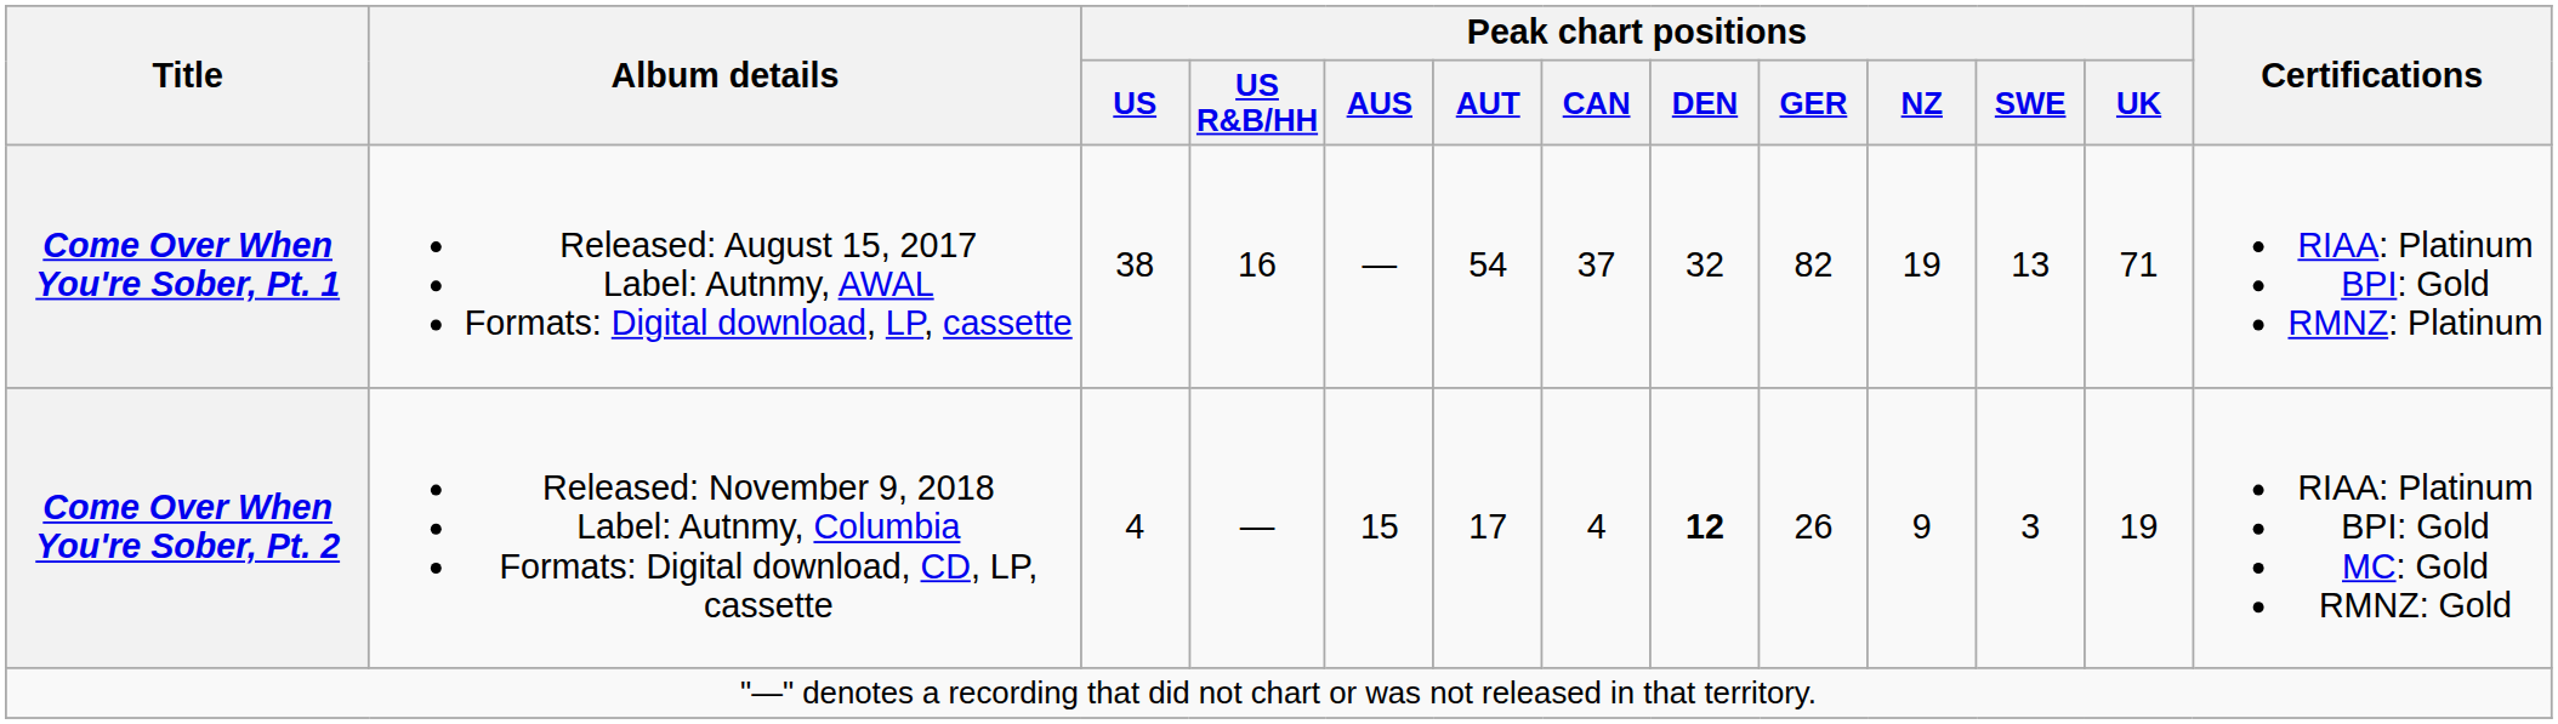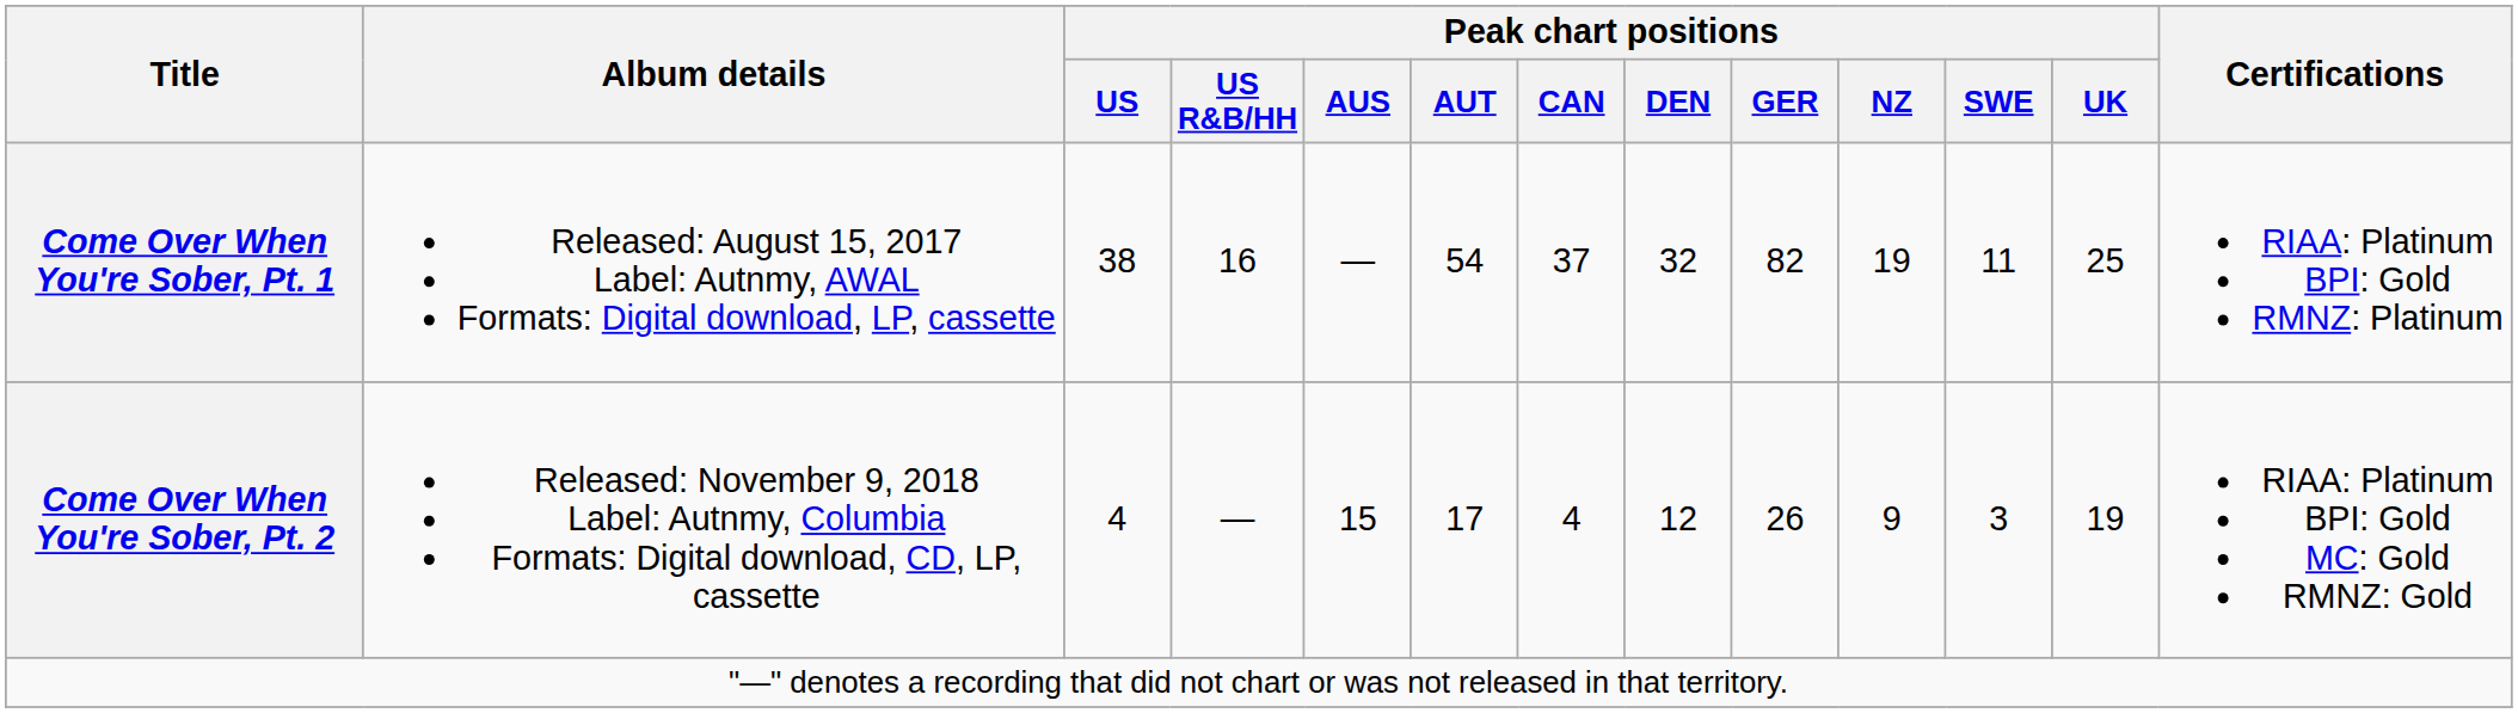 <table class="wikitable plainrowheaders" style="text-align:center;">
 <tr>
 <th scope="col" rowspan="2" style="width:10em;">Title</th>
 <th scope="col" rowspan="2" style="width:20em;">Album details</th>
 <th scope="col" colspan="10">Peak chart positions</th>
 <th rowspan="2">Certifications</th>
 </tr>
 <tr>
 <th scope="col" style="width:3em;font-size:90%;"><a href='#'>US</a><br></th>
 <th scope="col" style="width:3em;font-size:90%;"><a href='#'>US<br>R&B/HH</a><br></th>
 <th scope="col" style="width:3em;font-size:90%;"><a href='#'>AUS</a><br></th>
 <th scope="col" style="width:3em;font-size:90%;"><a href='#'>AUT</a><br></th>
 <th scope="col" style="width:3em;font-size:90%;"><a href='#'>CAN</a><br></th>
 <th scope="col" style="width:3em;font-size:90%;"><a href='#'>DEN</a><br></th>
 <th scope="col" style="width:3em;font-size:90%;"><a href='#'>GER</a><br></th>
 <th scope="col" style="width:3em;font-size:90%;"><a href='#'>NZ</a><br></th>
 <th scope="col" style="width:3em;font-size:90%;"><a href='#'>SWE</a><br></th>
 <th scope="col" style="width:3em;font-size:90%;"><a href='#'>UK</a><br></th>
 </tr>
 <tr>
 <th scope="row"><em><a href='#'>Come Over When You're Sober, Pt. 1</a></em></th>
 <td><br><ul><li>Released: August 15, 2017</li><li>Label: Autnmy, <a href='#'>AWAL</a></li><li>Formats: <a href='#'>Digital download</a>, <a href='#'>LP</a>, <a href='#'>cassette</a></li></ul></td>
 <td>38</td>
 <td>16</td>
 <td>—</td>
 <td>54</td>
 <td>37</td>
 <td>32</td>
 <td>82</td>
 <td>19</td>
-<td>13</td>
-<td>71</td>
+<td>11</td>
+<td>25</td>
 <td><br><ul><li><a href='#'>RIAA</a>: Platinum</li><li><a href='#'>BPI</a>: Gold</li><li><a href='#'>RMNZ</a>: Platinum</li></ul></td>
 </tr>
 <tr>
 <th scope="row"><em><a href='#'>Come Over When You're Sober, Pt. 2</a></em></th>
 <td><br><ul><li>Released: November 9, 2018</li><li>Label: Autnmy, <a href='#'>Columbia</a></li><li>Formats: Digital download, <a href='#'>CD</a>, LP, cassette</li></ul></td>
 <td>4</td>
 <td>—</td>
 <td>15</td>
 <td>17</td>
 <td>4</td>
-<td><strong>12</strong></td>
+<td>12</td>
 <td>26</td>
 <td>9</td>
 <td>3</td>
 <td>19</td>
 <td><br><ul><li>RIAA: Platinum</li><li>BPI: Gold</li><li><a href='#'>MC</a>: Gold</li><li>RMNZ: Gold</li></ul></td>
 </tr>
 <tr>
 <td colspan="13" style="font-size:90%">"—" denotes a recording that did not chart or was not released in that territory.</td>
 </tr>
 </table>
